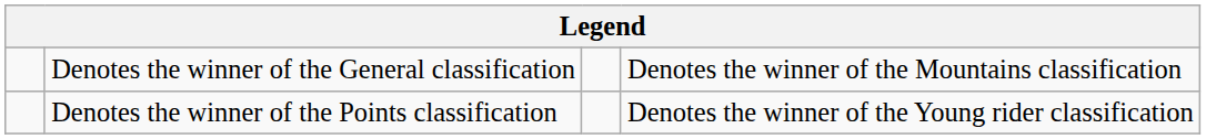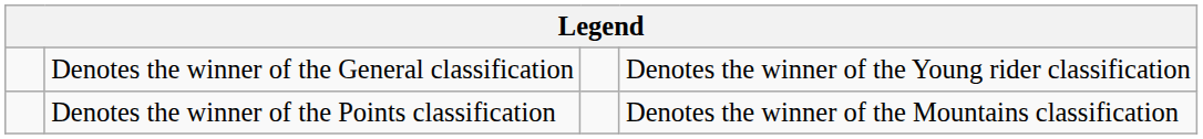 <table class="wikitable">
 <tr>
 <th colspan=4>Legend</th>
 </tr>
 <tr>
 <td>    </td>
 <td>Denotes the winner of the General classification</td>
 <td>    </td>
-<td>Denotes the winner of the Mountains classification</td>
+<td>Denotes the winner of the Young rider classification</td>
 </tr>
 <tr>
 <td>    </td>
 <td>Denotes the winner of the Points classification</td>
 <td>    </td>
-<td>Denotes the winner of the Young rider classification</td>
+<td>Denotes the winner of the Mountains classification</td>
 </tr>
 </table>
